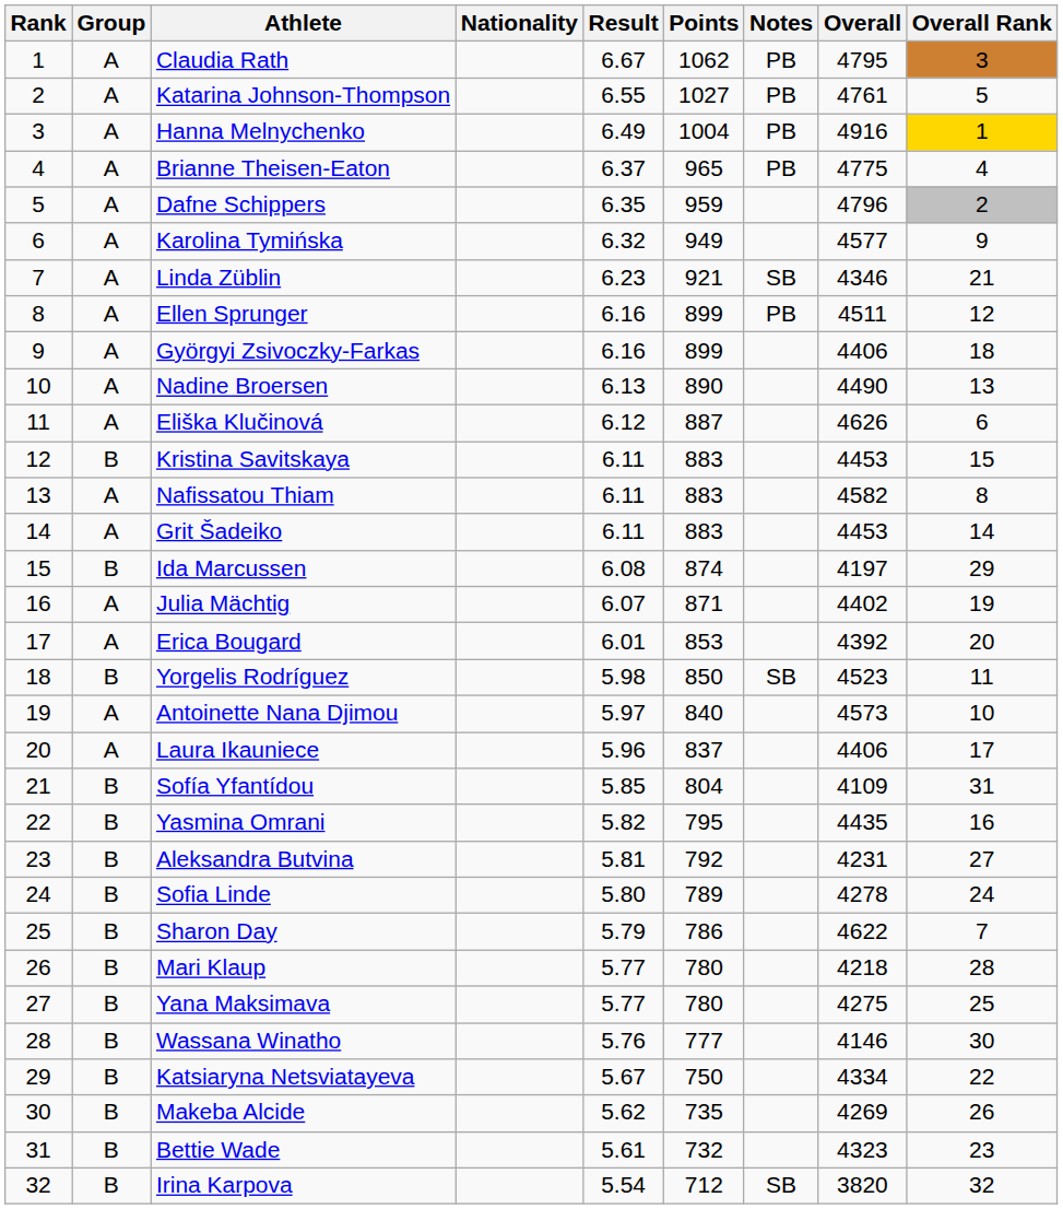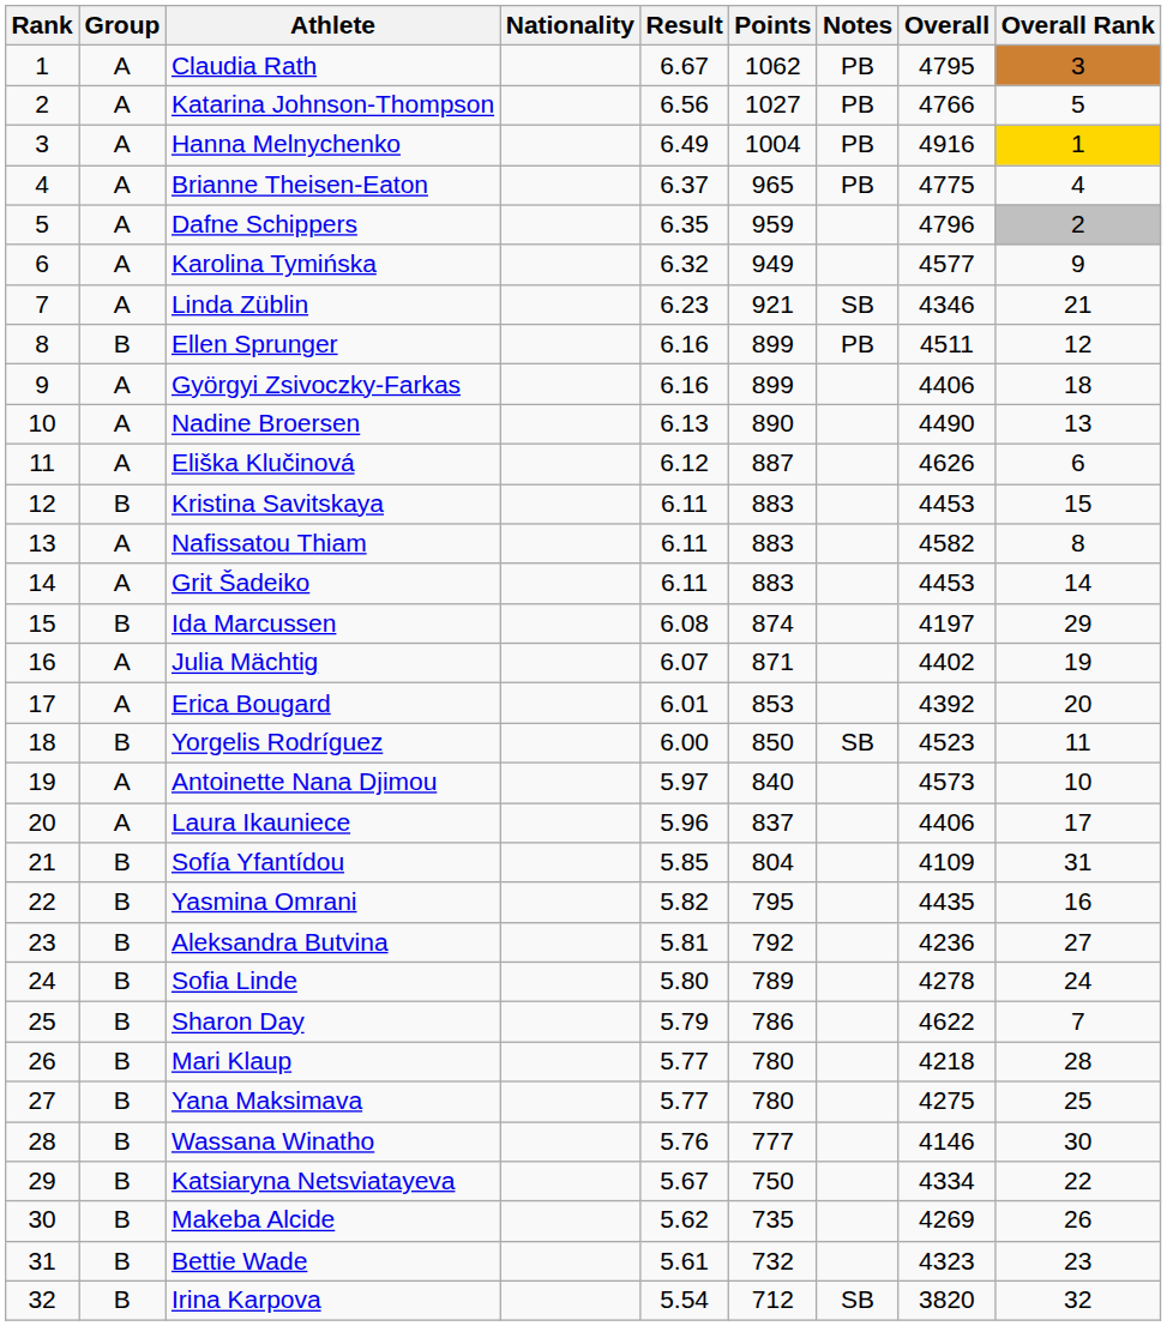 <table class="wikitable sortable" style="text-align:center">
 <tr>
 <th>Rank</th>
 <th>Group</th>
 <th>Athlete</th>
 <th>Nationality</th>
 <th>Result</th>
 <th>Points</th>
 <th>Notes</th>
 <th>Overall</th>
 <th>Overall Rank</th>
 </tr>
 <tr>
 <td>1</td>
 <td>A</td>
 <td align=left><a href='#'>Claudia Rath</a></td>
 <td align=left></td>
 <td>6.67</td>
 <td>1062</td>
 <td>PB</td>
 <td>4795</td>
 <td style="background-color:#cd7f32">3</td>
 </tr>
 <tr>
 <td>2</td>
 <td>A</td>
 <td align=left><a href='#'>Katarina Johnson-Thompson</a></td>
 <td align=left></td>
-<td>6.55</td>
+<td>6.56</td>
 <td>1027</td>
 <td>PB</td>
-<td>4761</td>
+<td>4766</td>
 <td>5</td>
 </tr>
 <tr>
 <td>3</td>
 <td>A</td>
 <td align=left><a href='#'>Hanna Melnychenko</a></td>
 <td align=left></td>
 <td>6.49</td>
 <td>1004</td>
 <td>PB</td>
 <td>4916</td>
 <td style="background-color:#ffd700">1</td>
 </tr>
 <tr>
 <td>4</td>
 <td>A</td>
 <td align=left><a href='#'>Brianne Theisen-Eaton</a></td>
 <td align=left></td>
 <td>6.37</td>
 <td>965</td>
 <td>PB</td>
 <td>4775</td>
 <td>4</td>
 </tr>
 <tr>
 <td>5</td>
 <td>A</td>
 <td align=left><a href='#'>Dafne Schippers</a></td>
 <td align=left></td>
 <td>6.35</td>
 <td>959</td>
 <td></td>
 <td>4796</td>
 <td style="background-color:#c0c0c0">2</td>
 </tr>
 <tr>
 <td>6</td>
 <td>A</td>
 <td align=left><a href='#'>Karolina Tymińska</a></td>
 <td align=left></td>
 <td>6.32</td>
 <td>949</td>
 <td></td>
 <td>4577</td>
 <td>9</td>
 </tr>
 <tr>
 <td>7</td>
 <td>A</td>
 <td align=left><a href='#'>Linda Züblin</a></td>
 <td align=left></td>
 <td>6.23</td>
 <td>921</td>
 <td>SB</td>
 <td>4346</td>
 <td>21</td>
 </tr>
 <tr>
 <td>8</td>
-<td>A</td>
+<td>B</td>
 <td align=left><a href='#'>Ellen Sprunger</a></td>
 <td align=left></td>
 <td>6.16</td>
 <td>899</td>
 <td>PB</td>
 <td>4511</td>
 <td>12</td>
 </tr>
 <tr>
 <td>9</td>
 <td>A</td>
 <td align=left><a href='#'>Györgyi Zsivoczky-Farkas</a></td>
 <td align=left></td>
 <td>6.16</td>
 <td>899</td>
 <td></td>
 <td>4406</td>
 <td>18</td>
 </tr>
 <tr>
 <td>10</td>
 <td>A</td>
 <td align=left><a href='#'>Nadine Broersen</a></td>
 <td align=left></td>
 <td>6.13</td>
 <td>890</td>
 <td></td>
 <td>4490</td>
 <td>13</td>
 </tr>
 <tr>
 <td>11</td>
 <td>A</td>
 <td align=left><a href='#'>Eliška Klučinová</a></td>
 <td align=left></td>
 <td>6.12</td>
 <td>887</td>
 <td></td>
 <td>4626</td>
 <td>6</td>
 </tr>
 <tr>
 <td>12</td>
 <td>B</td>
 <td align=left><a href='#'>Kristina Savitskaya</a></td>
 <td align=left></td>
 <td>6.11</td>
 <td>883</td>
 <td></td>
 <td>4453</td>
 <td>15</td>
 </tr>
 <tr>
 <td>13</td>
 <td>A</td>
 <td align=left><a href='#'>Nafissatou Thiam</a></td>
 <td align=left></td>
 <td>6.11</td>
 <td>883</td>
 <td></td>
 <td>4582</td>
 <td>8</td>
 </tr>
 <tr>
 <td>14</td>
 <td>A</td>
 <td align=left><a href='#'>Grit Šadeiko</a></td>
 <td align=left></td>
 <td>6.11</td>
 <td>883</td>
 <td></td>
 <td>4453</td>
 <td>14</td>
 </tr>
 <tr>
 <td>15</td>
 <td>B</td>
 <td align=left><a href='#'>Ida Marcussen</a></td>
 <td align=left></td>
 <td>6.08</td>
 <td>874</td>
 <td></td>
 <td>4197</td>
 <td>29</td>
 </tr>
 <tr>
 <td>16</td>
 <td>A</td>
 <td align=left><a href='#'>Julia Mächtig</a></td>
 <td align=left></td>
 <td>6.07</td>
 <td>871</td>
 <td></td>
 <td>4402</td>
 <td>19</td>
 </tr>
 <tr>
 <td>17</td>
 <td>A</td>
 <td align=left><a href='#'>Erica Bougard</a></td>
 <td align=left></td>
 <td>6.01</td>
 <td>853</td>
 <td></td>
 <td>4392</td>
 <td>20</td>
 </tr>
 <tr>
 <td>18</td>
 <td>B</td>
 <td align=left><a href='#'>Yorgelis Rodríguez</a></td>
 <td align=left></td>
-<td>5.98</td>
+<td>6.00</td>
 <td>850</td>
 <td>SB</td>
 <td>4523</td>
 <td>11</td>
 </tr>
 <tr>
 <td>19</td>
 <td>A</td>
 <td align=left><a href='#'>Antoinette Nana Djimou</a></td>
 <td align=left></td>
 <td>5.97</td>
 <td>840</td>
 <td></td>
 <td>4573</td>
 <td>10</td>
 </tr>
 <tr>
 <td>20</td>
 <td>A</td>
 <td align=left><a href='#'>Laura Ikauniece</a></td>
 <td align=left></td>
 <td>5.96</td>
 <td>837</td>
 <td></td>
 <td>4406</td>
 <td>17</td>
 </tr>
 <tr>
 <td>21</td>
 <td>B</td>
 <td align=left><a href='#'>Sofía Yfantídou</a></td>
 <td align=left></td>
 <td>5.85</td>
 <td>804</td>
 <td></td>
 <td>4109</td>
 <td>31</td>
 </tr>
 <tr>
 <td>22</td>
 <td>B</td>
 <td align=left><a href='#'>Yasmina Omrani</a></td>
 <td align=left></td>
 <td>5.82</td>
 <td>795</td>
 <td></td>
 <td>4435</td>
 <td>16</td>
 </tr>
 <tr>
 <td>23</td>
 <td>B</td>
 <td align=left><a href='#'>Aleksandra Butvina</a></td>
 <td align=left></td>
 <td>5.81</td>
 <td>792</td>
 <td></td>
-<td>4231</td>
+<td>4236</td>
 <td>27</td>
 </tr>
 <tr>
 <td>24</td>
 <td>B</td>
 <td align=left><a href='#'>Sofia Linde</a></td>
 <td align=left></td>
 <td>5.80</td>
 <td>789</td>
 <td></td>
 <td>4278</td>
 <td>24</td>
 </tr>
 <tr>
 <td>25</td>
 <td>B</td>
 <td align=left><a href='#'>Sharon Day</a></td>
 <td align=left></td>
 <td>5.79</td>
 <td>786</td>
 <td></td>
 <td>4622</td>
 <td>7</td>
 </tr>
 <tr>
 <td>26</td>
 <td>B</td>
 <td align=left><a href='#'>Mari Klaup</a></td>
 <td align=left></td>
 <td>5.77</td>
 <td>780</td>
 <td></td>
 <td>4218</td>
 <td>28</td>
 </tr>
 <tr>
 <td>27</td>
 <td>B</td>
 <td align=left><a href='#'>Yana Maksimava</a></td>
 <td align=left></td>
 <td>5.77</td>
 <td>780</td>
 <td></td>
 <td>4275</td>
 <td>25</td>
 </tr>
 <tr>
 <td>28</td>
 <td>B</td>
 <td align=left><a href='#'>Wassana Winatho</a></td>
 <td align=left></td>
 <td>5.76</td>
 <td>777</td>
 <td></td>
 <td>4146</td>
 <td>30</td>
 </tr>
 <tr>
 <td>29</td>
 <td>B</td>
 <td align=left><a href='#'>Katsiaryna Netsviatayeva</a></td>
 <td align=left></td>
 <td>5.67</td>
 <td>750</td>
 <td></td>
 <td>4334</td>
 <td>22</td>
 </tr>
 <tr>
 <td>30</td>
 <td>B</td>
 <td align=left><a href='#'>Makeba Alcide</a></td>
 <td align=left></td>
 <td>5.62</td>
 <td>735</td>
 <td></td>
 <td>4269</td>
 <td>26</td>
 </tr>
 <tr>
 <td>31</td>
 <td>B</td>
 <td align=left><a href='#'>Bettie Wade</a></td>
 <td align=left></td>
 <td>5.61</td>
 <td>732</td>
 <td></td>
 <td>4323</td>
 <td>23</td>
 </tr>
 <tr>
 <td>32</td>
 <td>B</td>
 <td align=left><a href='#'>Irina Karpova</a></td>
 <td align=left></td>
 <td>5.54</td>
 <td>712</td>
 <td>SB</td>
 <td>3820</td>
 <td>32</td>
 </tr>
 </table>
